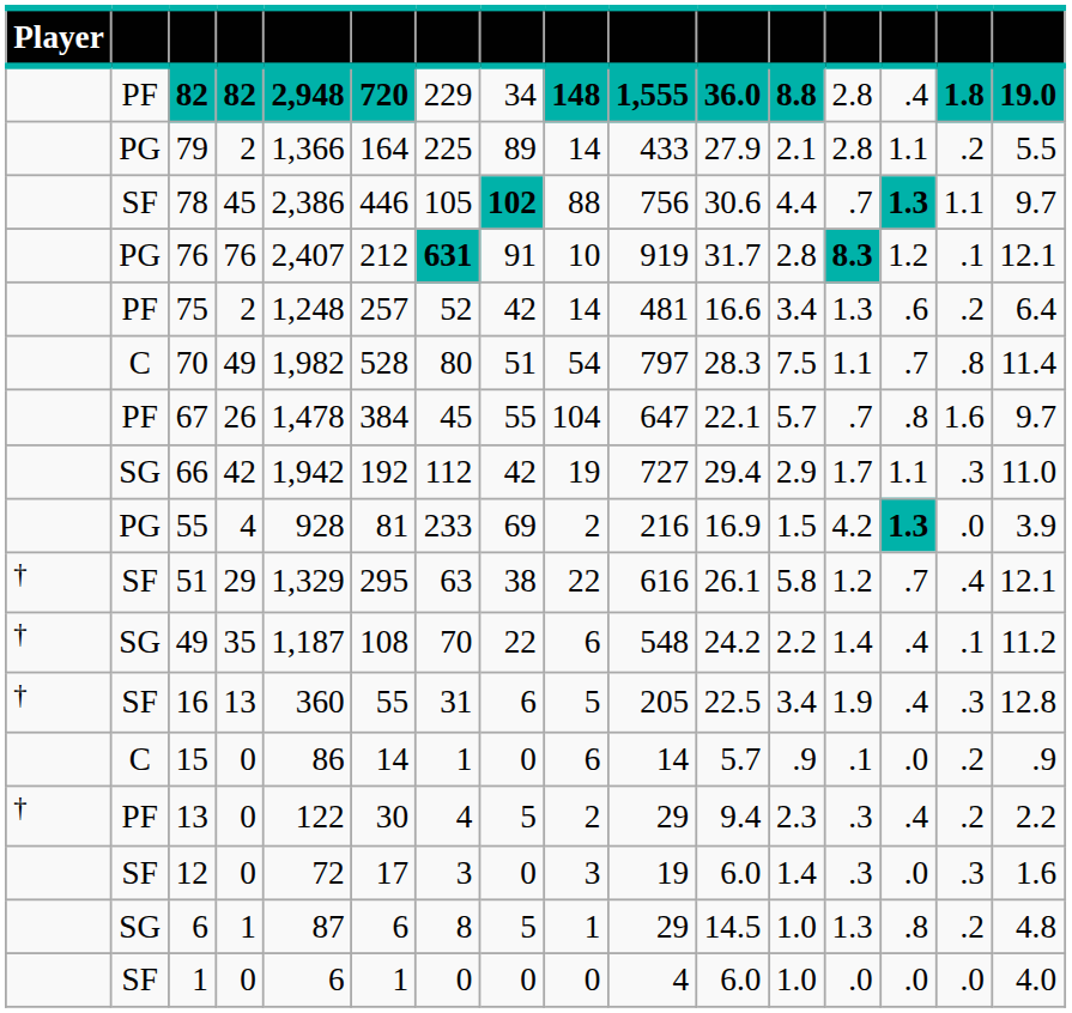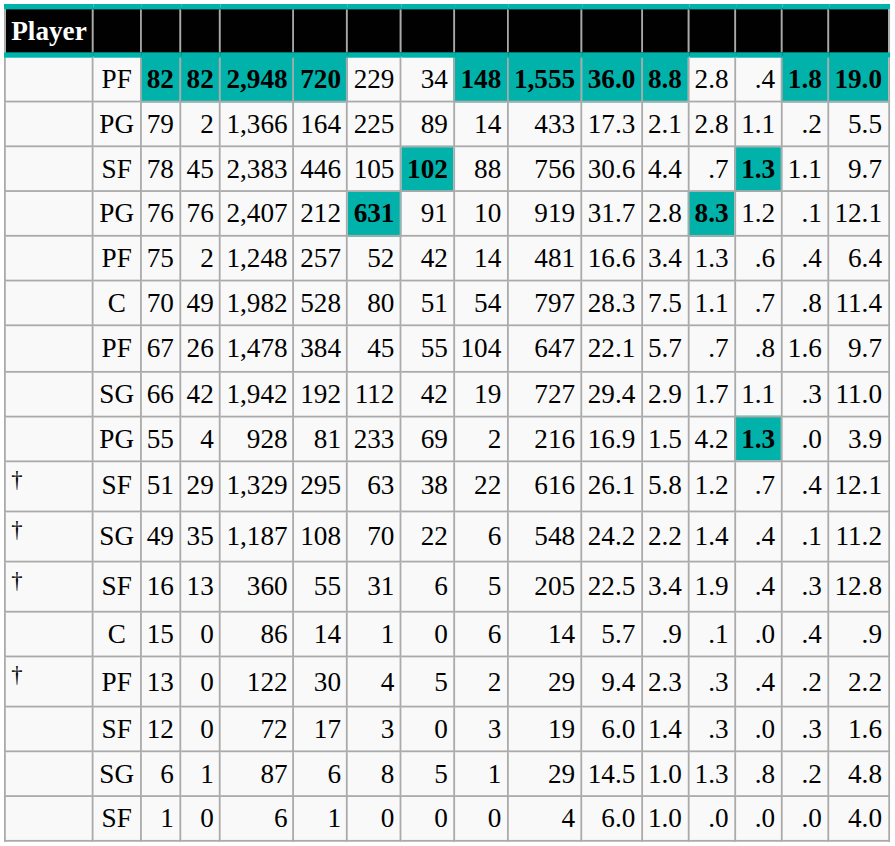 <table class="wikitable sortable" style="font-size: 95%; text-align:right;">
 <tr>
 <th style="background:#010101; color:#FFFFFF; border-top:#00B2A9 3px solid; border-bottom:#00B2A9 3px solid;">Player</th>
 <th style="background:#010101; color:#FFFFFF; border-top:#00B2A9 3px solid; border-bottom:#00B2A9 3px solid;"></th>
 <th style="background:#010101; color:#FFFFFF; border-top:#00B2A9 3px solid; border-bottom:#00B2A9 3px solid;"></th>
 <th style="background:#010101; color:#FFFFFF; border-top:#00B2A9 3px solid; border-bottom:#00B2A9 3px solid;"></th>
 <th style="background:#010101; color:#FFFFFF; border-top:#00B2A9 3px solid; border-bottom:#00B2A9 3px solid;"></th>
 <th style="background:#010101; color:#FFFFFF; border-top:#00B2A9 3px solid; border-bottom:#00B2A9 3px solid;"></th>
 <th style="background:#010101; color:#FFFFFF; border-top:#00B2A9 3px solid; border-bottom:#00B2A9 3px solid;"></th>
 <th style="background:#010101; color:#FFFFFF; border-top:#00B2A9 3px solid; border-bottom:#00B2A9 3px solid;"></th>
 <th style="background:#010101; color:#FFFFFF; border-top:#00B2A9 3px solid; border-bottom:#00B2A9 3px solid;"></th>
 <th style="background:#010101; color:#FFFFFF; border-top:#00B2A9 3px solid; border-bottom:#00B2A9 3px solid;"></th>
 <th style="background:#010101; color:#FFFFFF; border-top:#00B2A9 3px solid; border-bottom:#00B2A9 3px solid;"></th>
 <th style="background:#010101; color:#FFFFFF; border-top:#00B2A9 3px solid; border-bottom:#00B2A9 3px solid;"></th>
 <th style="background:#010101; color:#FFFFFF; border-top:#00B2A9 3px solid; border-bottom:#00B2A9 3px solid;"></th>
 <th style="background:#010101; color:#FFFFFF; border-top:#00B2A9 3px solid; border-bottom:#00B2A9 3px solid;"></th>
 <th style="background:#010101; color:#FFFFFF; border-top:#00B2A9 3px solid; border-bottom:#00B2A9 3px solid;"></th>
 <th style="background:#010101; color:#FFFFFF; border-top:#00B2A9 3px solid; border-bottom:#00B2A9 3px solid;"></th>
 </tr>
 <tr>
 <td style="text-align:left;"></td>
 <td style="text-align:center;">PF</td>
 <td style="background:#00B2A9; color:#010101;"><strong>82</strong></td>
 <td style="background:#00B2A9; color:#010101;"><strong>82</strong></td>
 <td style="background:#00B2A9; color:#010101;"><strong>2,948</strong></td>
 <td style="background:#00B2A9; color:#010101;"><strong>720</strong></td>
 <td>229</td>
 <td>34</td>
 <td style="background:#00B2A9; color:#010101;"><strong>148</strong></td>
 <td style="background:#00B2A9; color:#010101;"><strong>1,555</strong></td>
 <td style="background:#00B2A9; color:#010101;"><strong>36.0</strong></td>
 <td style="background:#00B2A9; color:#010101;"><strong>8.8</strong></td>
 <td>2.8</td>
 <td>.4</td>
 <td style="background:#00B2A9; color:#010101;"><strong>1.8</strong></td>
 <td style="background:#00B2A9; color:#010101;"><strong>19.0</strong></td>
 </tr>
 <tr>
 <td style="text-align:left;"></td>
 <td style="text-align:center;">PG</td>
 <td>79</td>
 <td>2</td>
 <td>1,366</td>
 <td>164</td>
 <td>225</td>
 <td>89</td>
 <td>14</td>
 <td>433</td>
-<td>27.9</td>
+<td>17.3</td>
 <td>2.1</td>
 <td>2.8</td>
 <td>1.1</td>
 <td>.2</td>
 <td>5.5</td>
 </tr>
 <tr>
 <td style="text-align:left;"></td>
 <td style="text-align:center;">SF</td>
 <td>78</td>
 <td>45</td>
-<td>2,386</td>
+<td>2,383</td>
 <td>446</td>
 <td>105</td>
 <td style="background:#00B2A9; color:#010101;"><strong>102</strong></td>
 <td>88</td>
 <td>756</td>
 <td>30.6</td>
 <td>4.4</td>
 <td>.7</td>
 <td style="background:#00B2A9; color:#010101;"><strong>1.3</strong></td>
 <td>1.1</td>
 <td>9.7</td>
 </tr>
 <tr>
 <td style="text-align:left;"></td>
 <td style="text-align:center;">PG</td>
 <td>76</td>
 <td>76</td>
 <td>2,407</td>
 <td>212</td>
 <td style="background:#00B2A9; color:#010101;"><strong>631</strong></td>
 <td>91</td>
 <td>10</td>
 <td>919</td>
 <td>31.7</td>
 <td>2.8</td>
 <td style="background:#00B2A9; color:#010101;"><strong>8.3</strong></td>
 <td>1.2</td>
 <td>.1</td>
 <td>12.1</td>
 </tr>
 <tr>
 <td style="text-align:left;"></td>
 <td style="text-align:center;">PF</td>
 <td>75</td>
 <td>2</td>
 <td>1,248</td>
 <td>257</td>
 <td>52</td>
 <td>42</td>
 <td>14</td>
 <td>481</td>
 <td>16.6</td>
 <td>3.4</td>
 <td>1.3</td>
 <td>.6</td>
-<td>.2</td>
+<td>.4</td>
 <td>6.4</td>
 </tr>
 <tr>
 <td style="text-align:left;"></td>
 <td style="text-align:center;">C</td>
 <td>70</td>
 <td>49</td>
 <td>1,982</td>
 <td>528</td>
 <td>80</td>
 <td>51</td>
 <td>54</td>
 <td>797</td>
 <td>28.3</td>
 <td>7.5</td>
 <td>1.1</td>
 <td>.7</td>
 <td>.8</td>
 <td>11.4</td>
 </tr>
 <tr>
 <td style="text-align:left;"></td>
 <td style="text-align:center;">PF</td>
 <td>67</td>
 <td>26</td>
 <td>1,478</td>
 <td>384</td>
 <td>45</td>
 <td>55</td>
 <td>104</td>
 <td>647</td>
 <td>22.1</td>
 <td>5.7</td>
 <td>.7</td>
 <td>.8</td>
 <td>1.6</td>
 <td>9.7</td>
 </tr>
 <tr>
 <td style="text-align:left;"></td>
 <td style="text-align:center;">SG</td>
 <td>66</td>
 <td>42</td>
 <td>1,942</td>
 <td>192</td>
 <td>112</td>
 <td>42</td>
 <td>19</td>
 <td>727</td>
 <td>29.4</td>
 <td>2.9</td>
 <td>1.7</td>
 <td>1.1</td>
 <td>.3</td>
 <td>11.0</td>
 </tr>
 <tr>
 <td style="text-align:left;"></td>
 <td style="text-align:center;">PG</td>
 <td>55</td>
 <td>4</td>
 <td>928</td>
 <td>81</td>
 <td>233</td>
 <td>69</td>
 <td>2</td>
 <td>216</td>
 <td>16.9</td>
 <td>1.5</td>
 <td>4.2</td>
 <td style="background:#00B2A9; color:#010101;"><strong>1.3</strong></td>
 <td>.0</td>
 <td>3.9</td>
 </tr>
 <tr>
 <td style="text-align:left;"><sup>†</sup></td>
 <td style="text-align:center;">SF</td>
 <td>51</td>
 <td>29</td>
 <td>1,329</td>
 <td>295</td>
 <td>63</td>
 <td>38</td>
 <td>22</td>
 <td>616</td>
 <td>26.1</td>
 <td>5.8</td>
 <td>1.2</td>
 <td>.7</td>
 <td>.4</td>
 <td>12.1</td>
 </tr>
 <tr>
 <td style="text-align:left;"><sup>†</sup></td>
 <td style="text-align:center;">SG</td>
 <td>49</td>
 <td>35</td>
 <td>1,187</td>
 <td>108</td>
 <td>70</td>
 <td>22</td>
 <td>6</td>
 <td>548</td>
 <td>24.2</td>
 <td>2.2</td>
 <td>1.4</td>
 <td>.4</td>
 <td>.1</td>
 <td>11.2</td>
 </tr>
 <tr>
 <td style="text-align:left;"><sup>†</sup></td>
 <td style="text-align:center;">SF</td>
 <td>16</td>
 <td>13</td>
 <td>360</td>
 <td>55</td>
 <td>31</td>
 <td>6</td>
 <td>5</td>
 <td>205</td>
 <td>22.5</td>
 <td>3.4</td>
 <td>1.9</td>
 <td>.4</td>
 <td>.3</td>
 <td>12.8</td>
 </tr>
 <tr>
 <td style="text-align:left;"></td>
 <td style="text-align:center;">C</td>
 <td>15</td>
 <td>0</td>
 <td>86</td>
 <td>14</td>
 <td>1</td>
 <td>0</td>
 <td>6</td>
 <td>14</td>
 <td>5.7</td>
 <td>.9</td>
 <td>.1</td>
 <td>.0</td>
-<td>.2</td>
+<td>.4</td>
 <td>.9</td>
 </tr>
 <tr>
 <td style="text-align:left;"><sup>†</sup></td>
 <td style="text-align:center;">PF</td>
 <td>13</td>
 <td>0</td>
 <td>122</td>
 <td>30</td>
 <td>4</td>
 <td>5</td>
 <td>2</td>
 <td>29</td>
 <td>9.4</td>
 <td>2.3</td>
 <td>.3</td>
 <td>.4</td>
 <td>.2</td>
 <td>2.2</td>
 </tr>
 <tr>
 <td style="text-align:left;"></td>
 <td style="text-align:center;">SF</td>
 <td>12</td>
 <td>0</td>
 <td>72</td>
 <td>17</td>
 <td>3</td>
 <td>0</td>
 <td>3</td>
 <td>19</td>
 <td>6.0</td>
 <td>1.4</td>
 <td>.3</td>
 <td>.0</td>
 <td>.3</td>
 <td>1.6</td>
 </tr>
 <tr>
 <td style="text-align:left;"></td>
 <td style="text-align:center;">SG</td>
 <td>6</td>
 <td>1</td>
 <td>87</td>
 <td>6</td>
 <td>8</td>
 <td>5</td>
 <td>1</td>
 <td>29</td>
 <td>14.5</td>
 <td>1.0</td>
 <td>1.3</td>
 <td>.8</td>
 <td>.2</td>
 <td>4.8</td>
 </tr>
 <tr>
 <td style="text-align:left;"></td>
 <td style="text-align:center;">SF</td>
 <td>1</td>
 <td>0</td>
 <td>6</td>
 <td>1</td>
 <td>0</td>
 <td>0</td>
 <td>0</td>
 <td>4</td>
 <td>6.0</td>
 <td>1.0</td>
 <td>.0</td>
 <td>.0</td>
 <td>.0</td>
 <td>4.0</td>
 </tr>
 </table>
